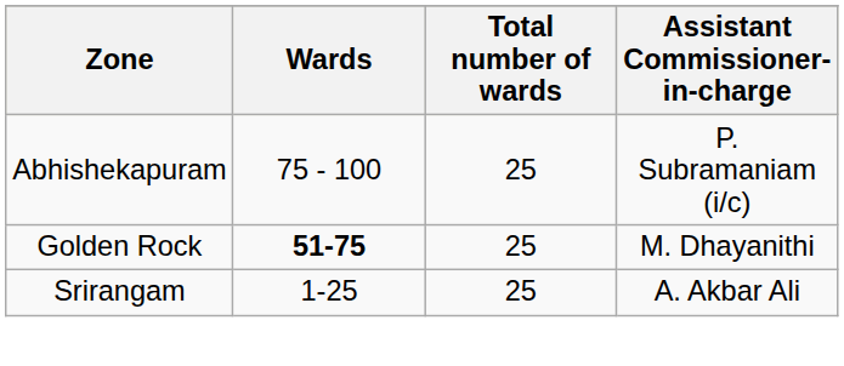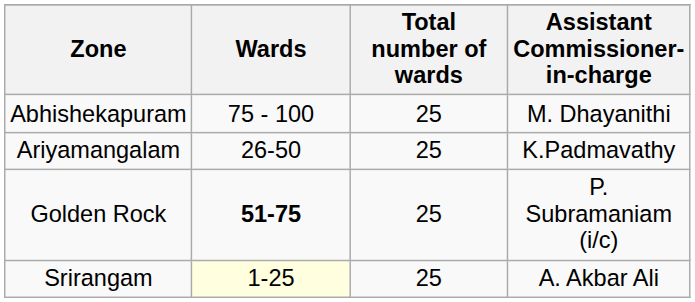 <table class="wikitable" style="text-align:center">
 <tr>
 </tr>
 <tr style="background:#ffffdd; color:#000;">
 <th align=left width=100px>Zone</th>
 <th align=Centre width=100px>Wards</th>
 <th align=Centre width=100px>Total number of wards</th>
 <th align=Centre width=100px>Assistant Commissioner-in-charge</th>
 </tr>
 <tr>
 <td>Abhishekapuram</td>
 <td>75 - 100</td>
 <td>25</td>
-<td>P. Subramaniam (i/c)</td>
+<td>M. Dhayanithi</td>
+</tr>
+<tr>
+<td>Ariyamangalam</td>
+<td>26-50</td>
+<td>25</td>
+<td>K.Padmavathy</td>
 </tr>
 <tr>
 <td>Golden Rock</td>
 <td><strong>51-75</strong></td>
 <td>25</td>
-<td>M. Dhayanithi</td>
+<td>P. Subramaniam (i/c)</td>
 </tr>
 <tr>
 <td>Srirangam</td>
-<td>1-25</td>
+<td style="background: lightyellow;">1-25</td>
 <td>25</td>
 <td>A. Akbar Ali </td>
 </tr>
 </table>
